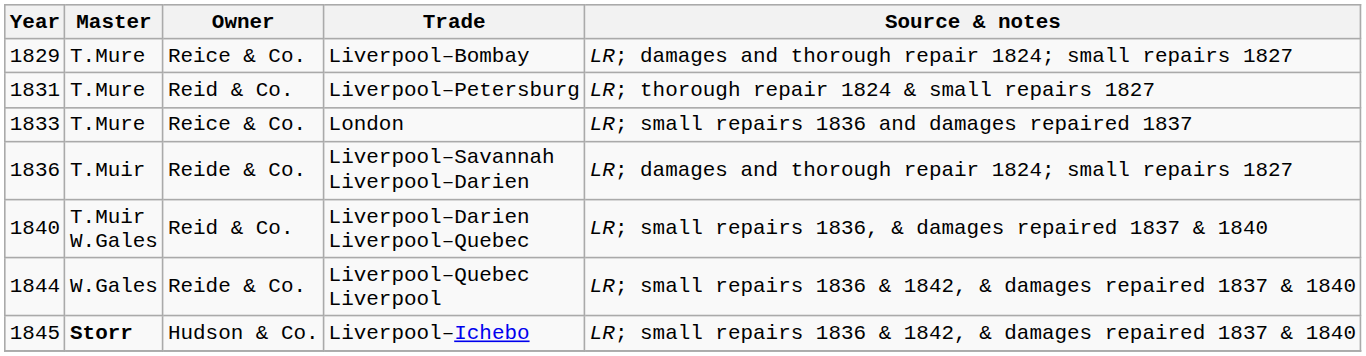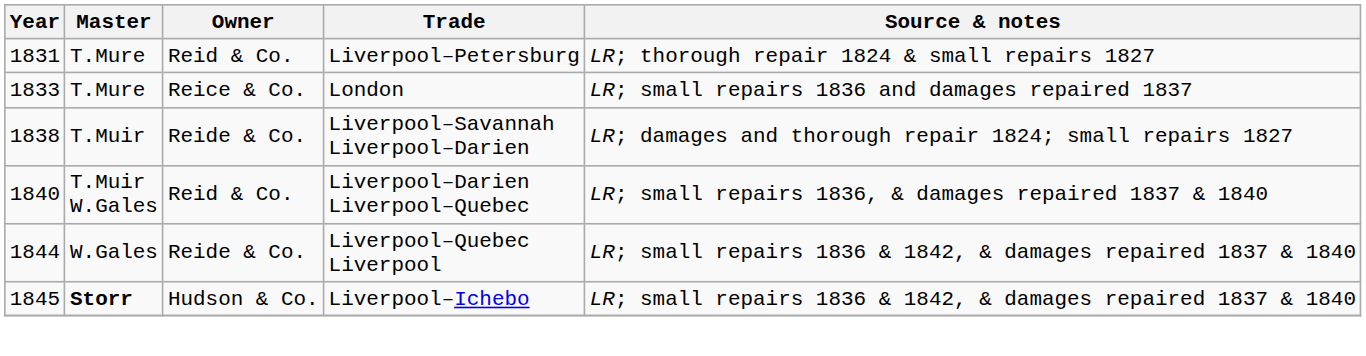 <table class=" wikitable">
 <tr>
 <th>Year</th>
 <th>Master</th>
 <th>Owner</th>
 <th>Trade</th>
 <th>Source &  notes</th>
-</tr>
-<tr>
-<td>1829</td>
-<td>T.Mure</td>
-<td>Reice & Co.</td>
-<td>Liverpool–Bombay</td>
-<td><em>LR</em>; damages and thorough repair 1824; small repairs 1827</td>
 </tr>
 <tr>
 <td>1831</td>
 <td>T.Mure</td>
 <td>Reid & Co.</td>
 <td>Liverpool–Petersburg</td>
 <td><em>LR</em>; thorough repair 1824 & small repairs 1827</td>
 </tr>
 <tr>
 <td>1833</td>
 <td>T.Mure</td>
 <td>Reice & Co.</td>
 <td>London</td>
 <td><em>LR</em>; small repairs 1836 and damages repaired 1837</td>
 </tr>
 <tr>
-<td>1836</td>
+<td>1838</td>
 <td>T.Muir</td>
 <td>Reide & Co.</td>
 <td>Liverpool–Savannah<br>Liverpool–Darien</td>
 <td><em>LR</em>; damages and thorough repair 1824; small repairs 1827</td>
 </tr>
 <tr>
 <td>1840</td>
 <td>T.Muir<br>W.Gales</td>
 <td>Reid & Co.</td>
 <td>Liverpool–Darien<br>Liverpool–Quebec</td>
 <td><em>LR</em>; small repairs 1836, & damages repaired 1837 & 1840</td>
 </tr>
 <tr>
 <td>1844</td>
 <td>W.Gales</td>
 <td>Reide & Co.</td>
 <td>Liverpool–Quebec<br>Liverpool</td>
 <td><em>LR</em>; small repairs 1836 & 1842, & damages repaired 1837 & 1840</td>
 </tr>
 <tr>
 <td>1845</td>
 <td><strong>Storr</strong></td>
 <td>Hudson & Co.</td>
 <td>Liverpool–<a href='#'>Ichebo</a></td>
 <td><em>LR</em>; small repairs 1836 & 1842, & damages repaired 1837 & 1840</td>
 </tr>
 <tr>
 </tr>
 </table>
